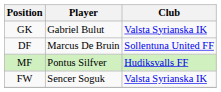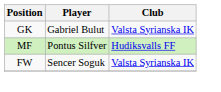 <table class="wikitable" style="text-align:center; float: left; margin-right:1em;">
 <tr>
 <th>Position</th>
 <th>Player</th>
 <th>Club</th>
 </tr>
 <tr>
 <td>GK</td>
 <td align="left"> Gabriel Bulut</td>
 <td align="left"><a href='#'>Valsta Syrianska IK</a></td>
-</tr>
-<tr>
-<td>DF</td>
-<td align="left"> Marcus De Bruin</td>
-<td align="left"><a href='#'>Sollentuna United FF</a></td>
 </tr>
 <tr bgcolor=#D0F0C0>
 <td>MF</td>
 <td align="left"> Pontus Silfver</td>
 <td align="left"><a href='#'>Hudiksvalls FF</a></td>
 </tr>
 <tr>
 <td>FW</td>
 <td align="left"> Sencer Soguk</td>
 <td align="left"><a href='#'>Valsta Syrianska IK</a></td>
 </tr>
 <tr>
 </tr>
 </table>
